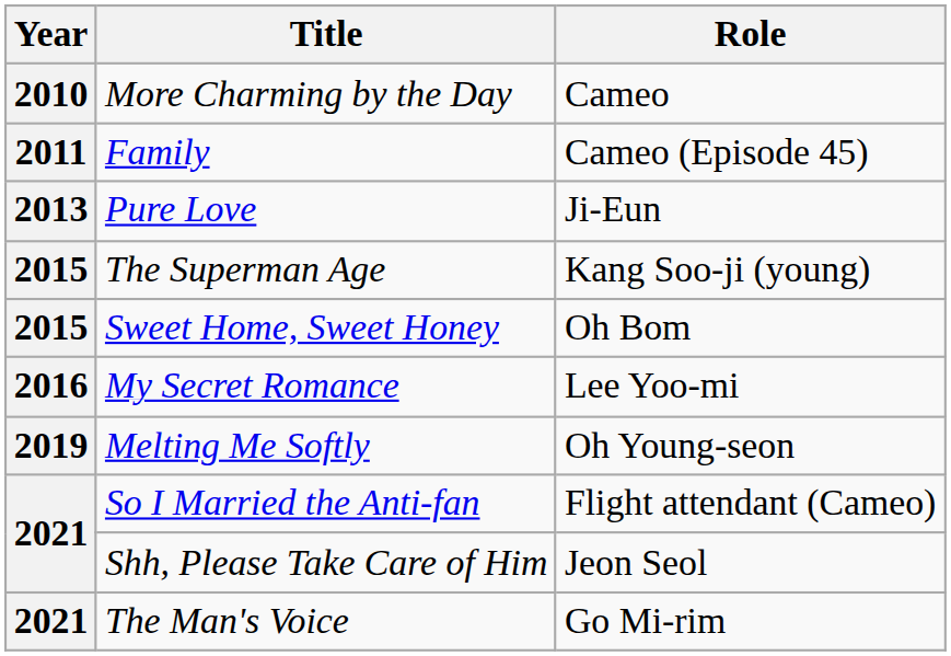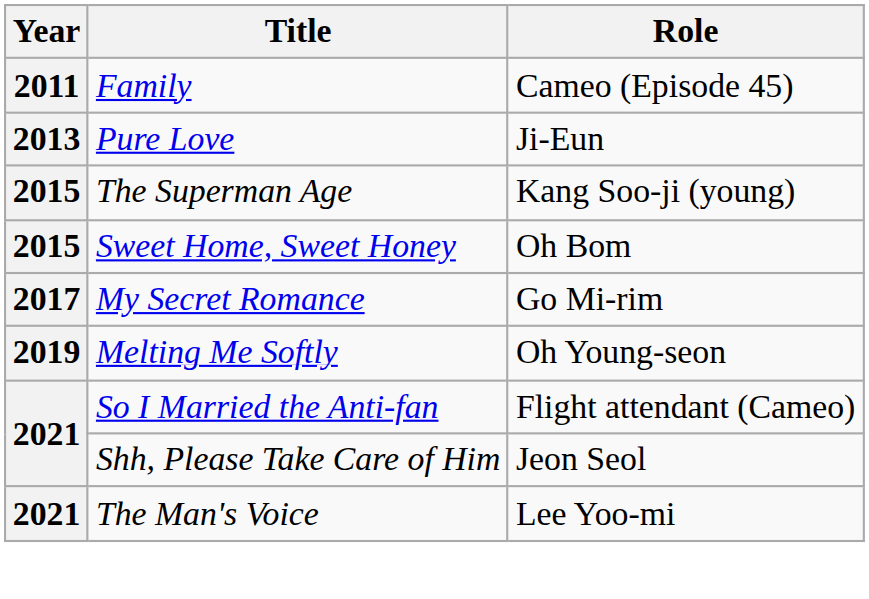 <table class="wikitable plainrowheaders">
 <tr>
 <th scope="col">Year</th>
 <th scope="col">Title</th>
 <th scope="col">Role</th>
-</tr>
-<tr>
-<th scope="row">2010</th>
-<td><em>More Charming by the Day</em></td>
-<td>Cameo</td>
 </tr>
 <tr>
 <th scope="row">2011</th>
 <td><em><a href='#'>Family</a></em></td>
 <td>Cameo (Episode 45)</td>
 </tr>
 <tr>
 <th scope="row">2013</th>
 <td><em><a href='#'>Pure Love</a></em></td>
 <td>Ji-Eun</td>
 </tr>
 <tr>
 <th scope="row">2015</th>
 <td><em>The Superman Age</em></td>
 <td>Kang Soo-ji (young)</td>
 </tr>
 <tr>
 <th scope="row">2015</th>
 <td><em><a href='#'>Sweet Home, Sweet Honey</a></em></td>
 <td>Oh Bom</td>
 </tr>
 <tr>
-<th scope="row">2016</th>
+<th scope="row">2017</th>
 <td><em><a href='#'>My Secret Romance</a></em></td>
-<td>Lee Yoo-mi</td>
+<td>Go Mi-rim </td>
 </tr>
 <tr>
 <th scope="row">2019</th>
 <td><em><a href='#'>Melting Me Softly</a></em></td>
 <td>Oh Young-seon</td>
 </tr>
 <tr>
 <th scope="row" rowspan="2">2021</th>
 <td><em><a href='#'>So I Married the Anti-fan</a></em></td>
 <td>Flight attendant  (Cameo)</td>
 </tr>
 <tr>
 <td><em>Shh, Please Take Care of Him</em></td>
 <td>Jeon Seol  </td>
 </tr>
 <tr>
 <th scope="row">2021</th>
 <td><em>The Man's Voice</em></td>
-<td>Go Mi-rim </td>
+<td>Lee Yoo-mi</td>
 </tr>
 </table>
